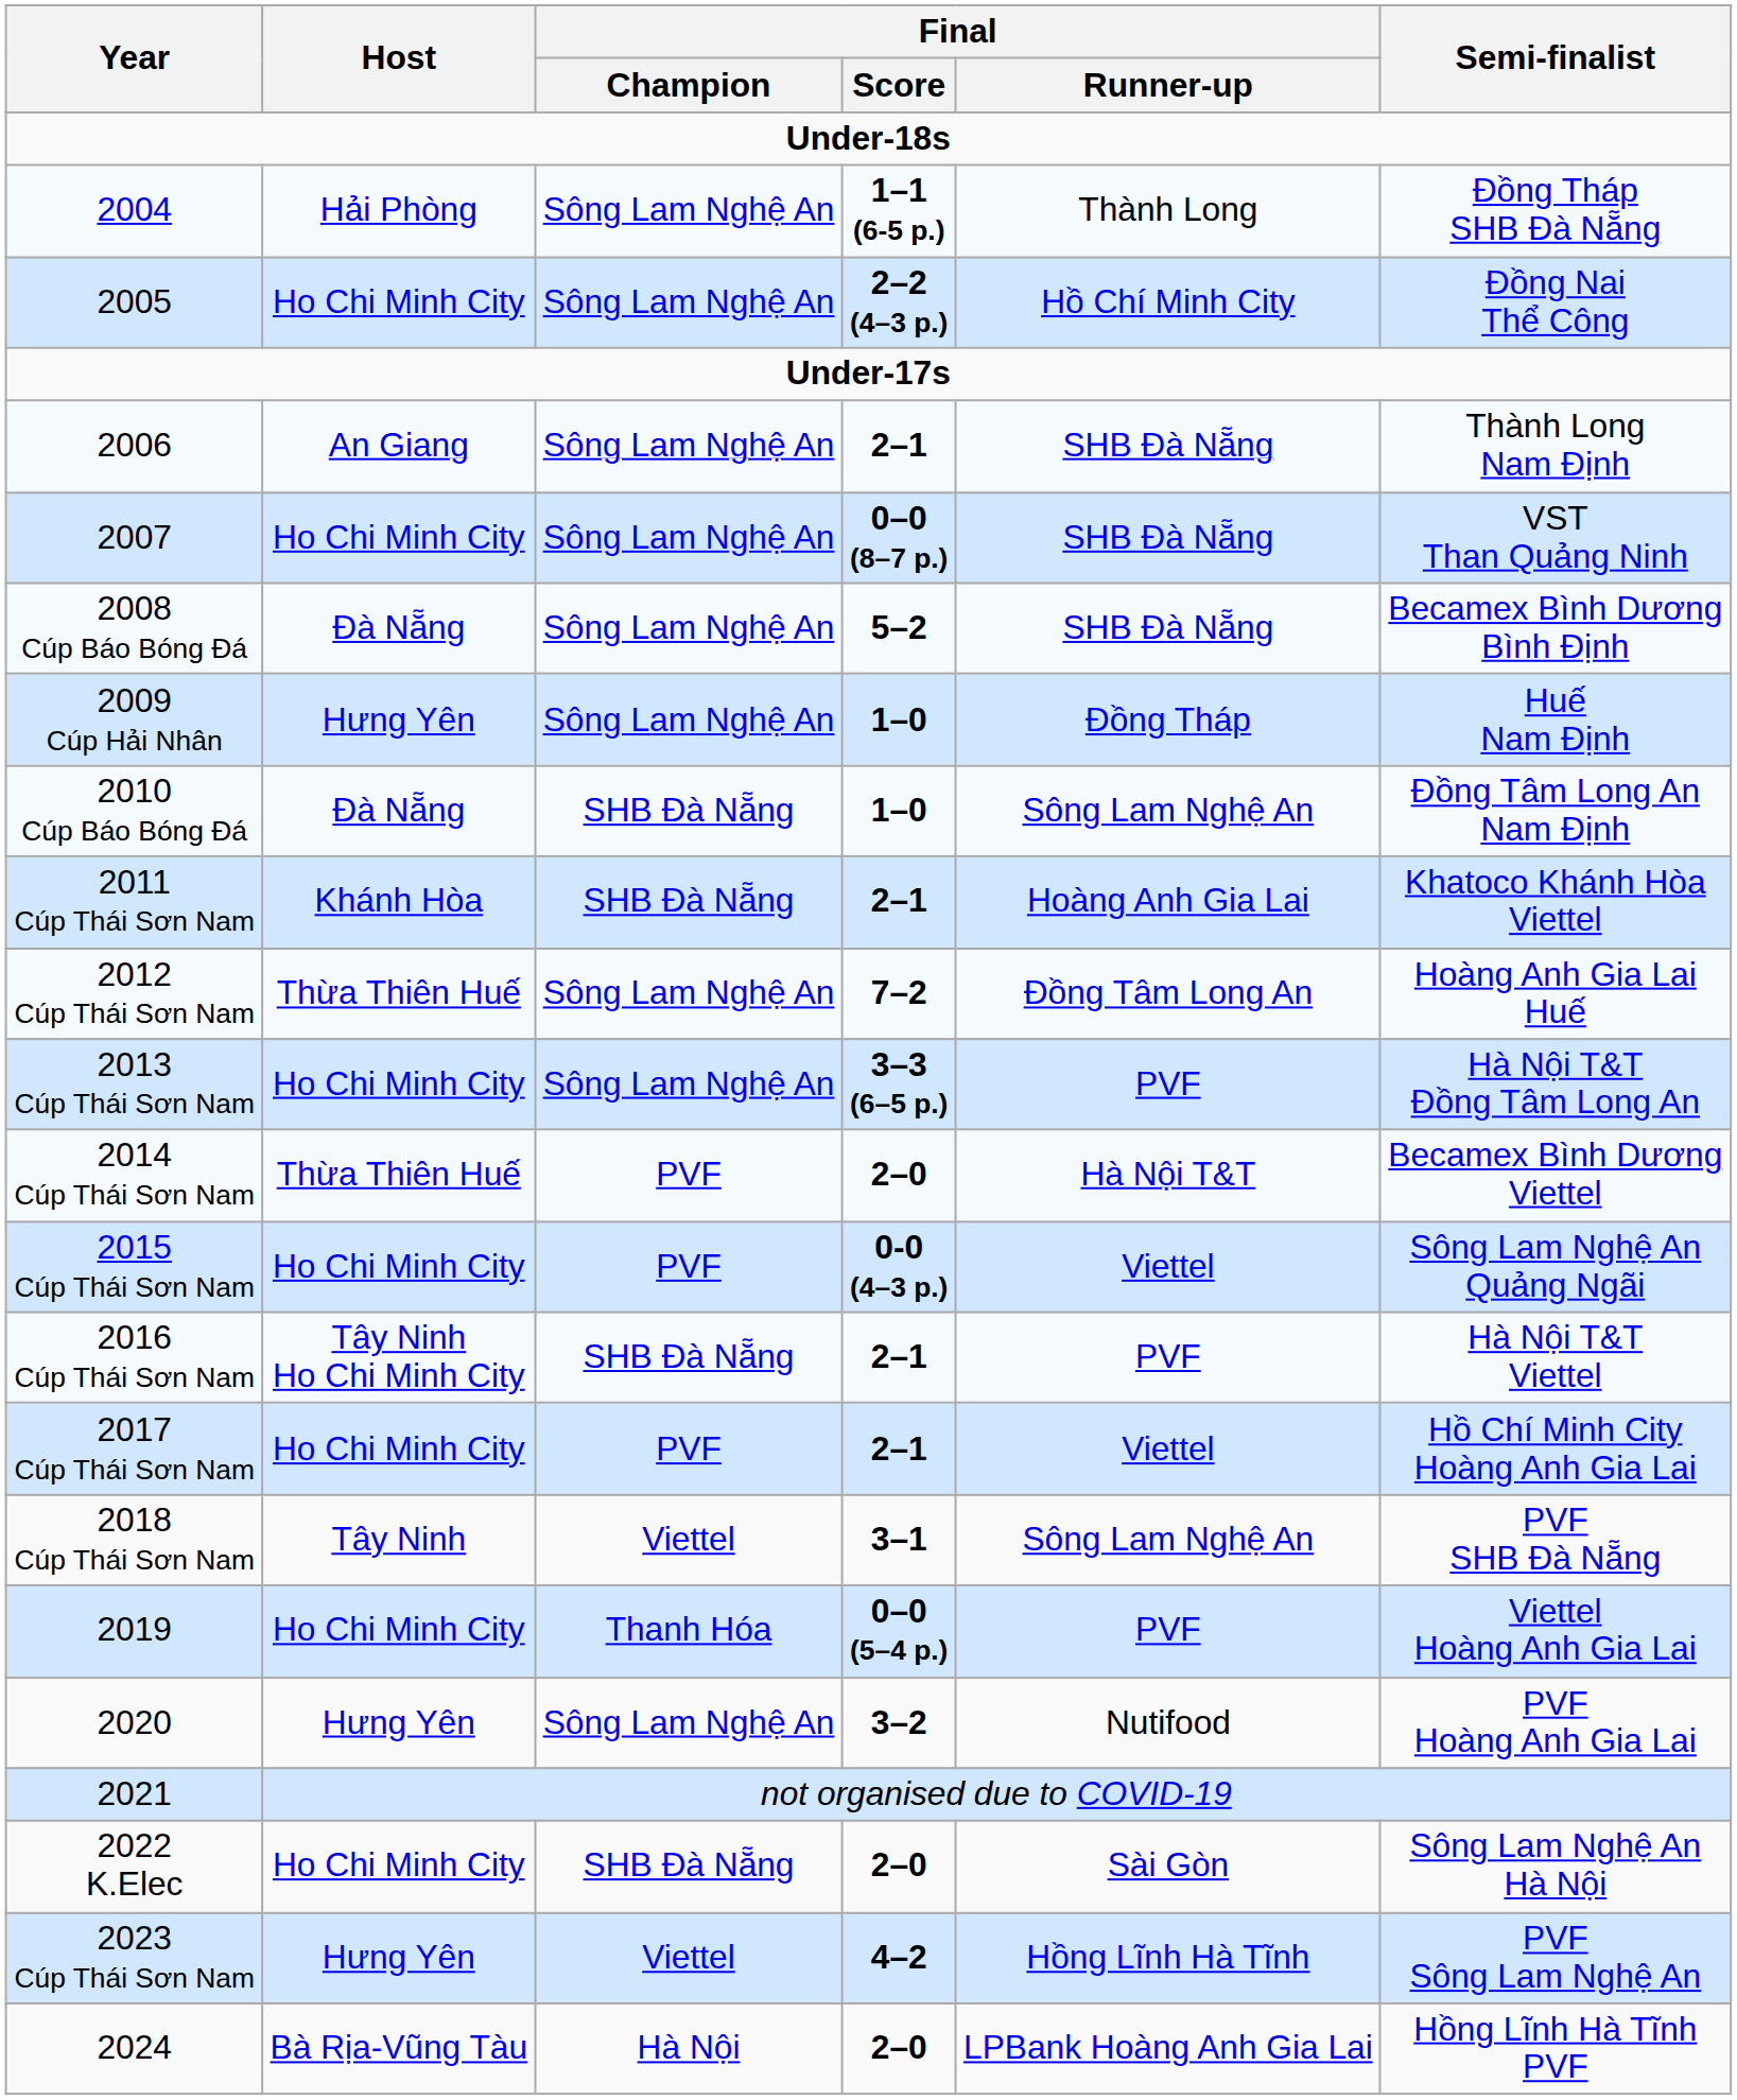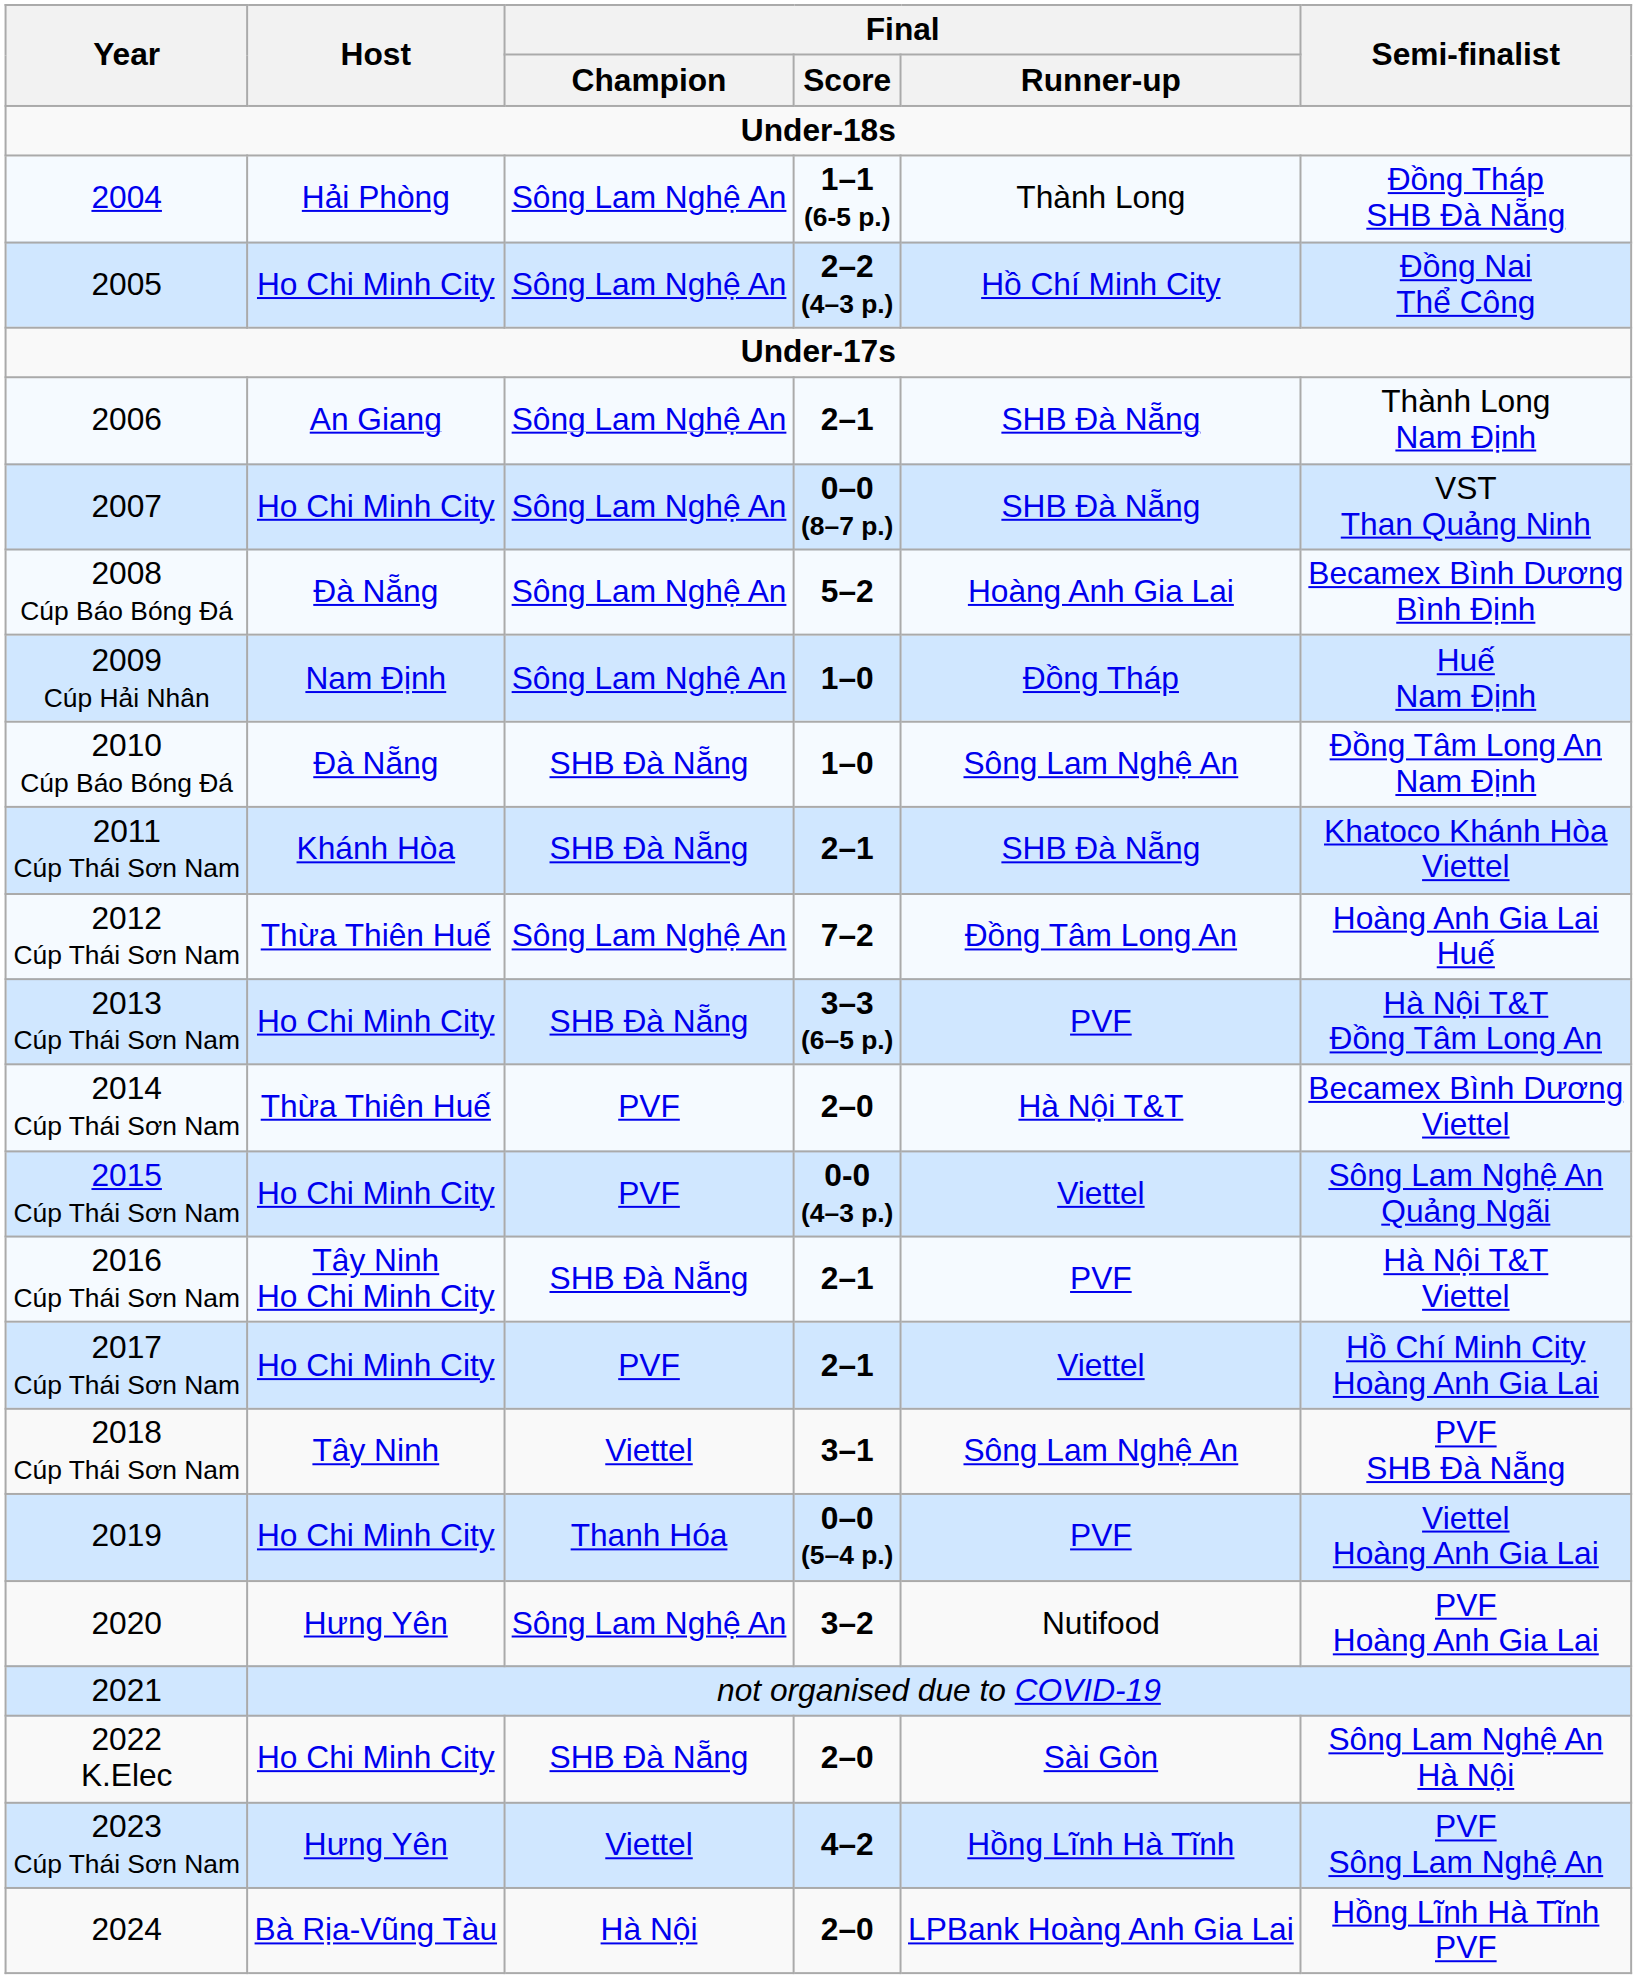 <table class="wikitable" style="margin:1em auto; text-align:center;">
 <tr>
 <th rowspan=2>Year</th>
 <th rowspan=2>Host</th>
 <th colspan=3>Final</th>
 <th rowspan=2>Semi-finalist</th>
 </tr>
 <tr>
 <th>Champion</th>
 <th>Score</th>
 <th>Runner-up</th>
 </tr>
 <tr>
 <td colspan=6><strong>Under-18s</strong></td>
 </tr>
 <tr bgcolor=#F5FAFF>
 <td><a href='#'>2004</a></td>
 <td><a href='#'>Hải Phòng</a></td>
 <td><a href='#'>Sông Lam Nghệ An</a></td>
 <td><strong>1–1<br> <small> (6-5 p.)</small></strong></td>
 <td>Thành Long</td>
 <td><a href='#'>Đồng Tháp</a> <br> <a href='#'>SHB Đà Nẵng</a></td>
 </tr>
 <tr bgcolor=#D0E7FF>
 <td>2005</td>
 <td><a href='#'>Ho Chi Minh City</a></td>
 <td><a href='#'>Sông Lam Nghệ An</a></td>
 <td><strong>2–2<br> <small> (4–3 p.)</small></strong></td>
 <td><a href='#'>Hồ Chí Minh City</a></td>
 <td><a href='#'>Đồng Nai</a>  <br> <a href='#'>Thể Công</a></td>
 </tr>
 <tr>
 <td colspan=6><strong>Under-17s</strong></td>
 </tr>
 <tr bgcolor=#F5FAFF>
 <td>2006</td>
 <td><a href='#'>An Giang</a></td>
 <td><a href='#'>Sông Lam Nghệ An</a></td>
 <td><strong>2–1</strong></td>
 <td><a href='#'>SHB Đà Nẵng</a></td>
 <td>Thành Long <br> <a href='#'>Nam Định</a></td>
 </tr>
 <tr bgcolor=#D0E7FF>
 <td>2007</td>
 <td><a href='#'>Ho Chi Minh City</a></td>
 <td><a href='#'>Sông Lam Nghệ An</a></td>
 <td><strong>0–0<br> <small> (8–7 p.)</small></strong></td>
 <td><a href='#'>SHB Đà Nẵng</a></td>
 <td>VST <br> <a href='#'>Than Quảng Ninh</a></td>
 </tr>
 <tr bgcolor=#F5FAFF>
 <td>2008<br><small>Cúp Báo Bóng Đá</small></td>
 <td><a href='#'>Đà Nẵng</a></td>
 <td><a href='#'>Sông Lam Nghệ An</a></td>
 <td><strong>5–2</strong></td>
-<td><a href='#'>SHB Đà Nẵng</a></td>
+<td><a href='#'>Hoàng Anh Gia Lai</a></td>
 <td><a href='#'>Becamex Bình Dương</a> <br> <a href='#'>Bình Định</a></td>
 </tr>
 <tr bgcolor=#D0E7FF>
 <td>2009<br><small>Cúp Hải Nhân</small></td>
-<td><a href='#'>Hưng Yên</a></td>
+<td><a href='#'>Nam Định</a></td>
 <td><a href='#'>Sông Lam Nghệ An</a></td>
 <td><strong>1–0</strong></td>
 <td><a href='#'>Đồng Tháp</a></td>
 <td><a href='#'>Huế</a> <br> <a href='#'>Nam Định</a></td>
 </tr>
 <tr bgcolor=#F5FAFF>
 <td>2010<br><small>Cúp Báo Bóng Đá</small></td>
 <td><a href='#'>Đà Nẵng</a></td>
 <td><a href='#'>SHB Đà Nẵng</a></td>
 <td><strong>1–0</strong></td>
 <td><a href='#'>Sông Lam Nghệ An</a></td>
 <td><a href='#'>Đồng Tâm Long An</a> <br> <a href='#'>Nam Định</a></td>
 </tr>
 <tr bgcolor=#D0E7FF>
 <td>2011<br><small>Cúp Thái Sơn Nam</small></td>
 <td><a href='#'>Khánh Hòa</a></td>
 <td><a href='#'>SHB Đà Nẵng</a></td>
 <td><strong>2–1</strong></td>
-<td><a href='#'>Hoàng Anh Gia Lai</a></td>
+<td><a href='#'>SHB Đà Nẵng</a></td>
 <td><a href='#'>Khatoco Khánh Hòa</a> <br> <a href='#'>Viettel</a></td>
 </tr>
 <tr bgcolor=#F5FAFF>
 <td>2012<br><small>Cúp Thái Sơn Nam</small></td>
 <td><a href='#'>Thừa Thiên Huế</a></td>
 <td><a href='#'>Sông Lam Nghệ An</a></td>
 <td><strong>7–2</strong></td>
 <td><a href='#'>Đồng Tâm Long An</a></td>
 <td><a href='#'>Hoàng Anh Gia Lai</a> <br> <a href='#'>Huế</a></td>
 </tr>
 <tr bgcolor=#D0E7FF>
 <td>2013<br><small>Cúp Thái Sơn Nam</small></td>
 <td><a href='#'>Ho Chi Minh City</a></td>
-<td><a href='#'>Sông Lam Nghệ An</a></td>
+<td><a href='#'>SHB Đà Nẵng</a></td>
 <td><strong>3–3<br> <small> (6–5 p.)</small></strong></td>
 <td><a href='#'>PVF</a></td>
 <td><a href='#'>Hà Nội T&T</a> <br> <a href='#'>Đồng Tâm Long An</a></td>
 </tr>
 <tr bgcolor=#F5FAFF>
 <td>2014<br><small>Cúp Thái Sơn Nam</small></td>
 <td><a href='#'>Thừa Thiên Huế</a></td>
 <td><a href='#'>PVF</a></td>
 <td><strong>2–0</strong></td>
 <td><a href='#'>Hà Nội T&T</a></td>
 <td><a href='#'>Becamex Bình Dương</a> <br> <a href='#'>Viettel</a></td>
 </tr>
 <tr bgcolor=#D0E7FF>
 <td><a href='#'>2015</a><br><small>Cúp Thái Sơn Nam</small></td>
 <td><a href='#'>Ho Chi Minh City</a></td>
 <td><a href='#'>PVF</a></td>
 <td><strong>0-0<br> <small> (4–3 p.)</small></strong></td>
 <td><a href='#'>Viettel</a></td>
 <td><a href='#'>Sông Lam Nghệ An</a> <br> <a href='#'>Quảng Ngãi</a></td>
 </tr>
 <tr bgcolor=#F5FAFF>
 <td>2016<br><small>Cúp Thái Sơn Nam</small></td>
 <td><a href='#'>Tây Ninh</a> <br> <a href='#'>Ho Chi Minh City</a></td>
 <td><a href='#'>SHB Đà Nẵng</a></td>
 <td><strong>2–1</strong></td>
 <td><a href='#'>PVF</a></td>
 <td><a href='#'>Hà Nội T&T</a> <br> <a href='#'>Viettel</a></td>
 </tr>
 <tr bgcolor=#D0E7FF>
 <td>2017<br><small>Cúp Thái Sơn Nam</small></td>
 <td><a href='#'>Ho Chi Minh City</a></td>
 <td><a href='#'>PVF</a></td>
 <td><strong>2–1</strong></td>
 <td><a href='#'>Viettel</a></td>
 <td><a href='#'>Hồ Chí Minh City</a> <br><a href='#'>Hoàng Anh Gia Lai</a></td>
 </tr>
 <tr>
 <td>2018<br><small>Cúp Thái Sơn Nam</small></td>
 <td><a href='#'>Tây Ninh</a></td>
 <td><a href='#'>Viettel</a></td>
 <td><strong>3–1</strong></td>
 <td><a href='#'>Sông Lam Nghệ An</a></td>
 <td><a href='#'>PVF</a><br><a href='#'>SHB Đà Nẵng</a></td>
 </tr>
 <tr bgcolor=#D0E7FF>
 <td>2019</td>
 <td><a href='#'>Ho Chi Minh City</a></td>
 <td><a href='#'>Thanh Hóa</a></td>
 <td><strong>0–0<br> <small>(5–4 p.)</small></strong></td>
 <td><a href='#'>PVF</a></td>
 <td><a href='#'>Viettel</a><br><a href='#'>Hoàng Anh Gia Lai</a></td>
 </tr>
 <tr>
 <td>2020</td>
 <td><a href='#'>Hưng Yên</a></td>
 <td><a href='#'>Sông Lam Nghệ An</a></td>
 <td><strong>3–2</strong></td>
 <td>Nutifood</td>
 <td><a href='#'>PVF</a><br><a href='#'>Hoàng Anh Gia Lai</a></td>
 </tr>
 <tr bgcolor=#D0E7FF>
 <td>2021</td>
 <td colspan="5"><em>not organised due to <a href='#'>COVID-19</a></em></td>
 </tr>
 <tr>
 <td>2022<br>K.Elec</td>
 <td><a href='#'>Ho Chi Minh City</a></td>
 <td><a href='#'>SHB Đà Nẵng</a></td>
 <td><strong>2–0</strong></td>
 <td><a href='#'>Sài Gòn</a></td>
 <td><a href='#'>Sông Lam Nghệ An</a><br><a href='#'>Hà Nội</a></td>
 </tr>
 <tr bgcolor=#D0E7FF>
 <td>2023<br><small>Cúp Thái Sơn Nam</small></td>
 <td><a href='#'>Hưng Yên</a></td>
 <td><a href='#'>Viettel</a></td>
 <td><strong>4–2</strong></td>
 <td><a href='#'>Hồng Lĩnh Hà Tĩnh</a></td>
 <td><a href='#'>PVF</a><br><a href='#'>Sông Lam Nghệ An</a></td>
 </tr>
 <tr>
 <td>2024</td>
 <td><a href='#'>Bà Rịa-Vũng Tàu</a></td>
 <td><a href='#'>Hà Nội</a></td>
 <td><strong>2–0</strong></td>
 <td><a href='#'>LPBank Hoàng Anh Gia Lai</a></td>
 <td><a href='#'>Hồng Lĩnh Hà Tĩnh</a><br><a href='#'>PVF</a></td>
 </tr>
 </table>
